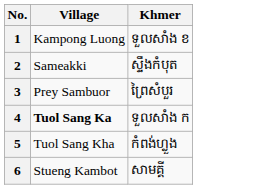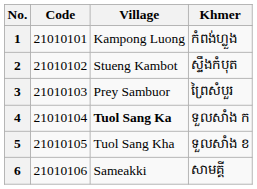 <table class="wikitable sortable">
 <tr>
 <th>No.</th>
+<th>Code</th>
 <th>Village</th>
 <th>Khmer</th>
 </tr>
 <tr>
 <th>1</th>
+<td>21010101</td>
 <td>Kampong Luong</td>
-<td>ទួលសាំង ខ</td>
+<td>កំពង់ហ្លួង</td>
 </tr>
 <tr>
 <th>2</th>
-<td>Sameakki</td>
+<td>21010102</td>
+<td>Stueng Kambot</td>
 <td>ស្ទឹងកំបុត</td>
 </tr>
 <tr>
 <th>3</th>
+<td>21010103</td>
 <td>Prey Sambuor</td>
 <td>ព្រៃសំបួរ</td>
 </tr>
 <tr>
 <th>4</th>
+<td>21010104</td>
 <td><strong>Tuol Sang Ka</strong></td>
 <td>ទួលសាំង ក</td>
 </tr>
 <tr>
 <th>5</th>
+<td>21010105</td>
 <td>Tuol Sang Kha</td>
-<td>កំពង់ហ្លួង</td>
+<td>ទួលសាំង ខ</td>
 </tr>
 <tr>
 <th>6</th>
-<td>Stueng Kambot</td>
+<td>21010106</td>
+<td>Sameakki</td>
 <td>សាមគ្គី</td>
 </tr>
 </table>
